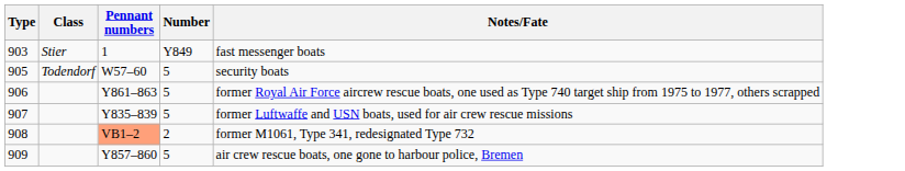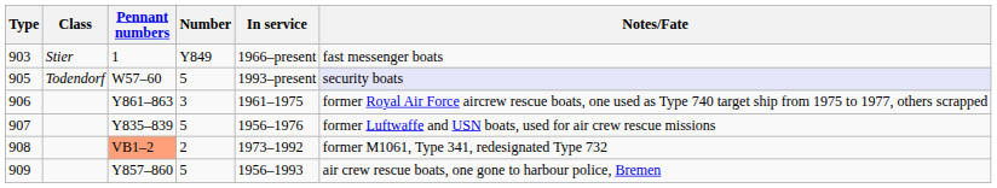 <table class="wikitable">
 <tr>
 <th scope="col">Type</th>
 <th scope="col">Class</th>
 <th scope="col"><a href='#'>Pennant<br>numbers</a></th>
 <th scope="col">Number</th>
+<th scope="col">In service</th>
 <th scope="col">Notes/Fate</th>
 </tr>
 <tr>
 <td>903</td>
 <td><em>Stier</em></td>
 <td>1</td>
 <td>Y849</td>
+<td>1966–present</td>
 <td>fast messenger boats</td>
 </tr>
 <tr>
 <td>905</td>
 <td><em>Todendorf</em></td>
 <td>W57–60</td>
 <td>5</td>
-<td>security boats</td>
+<td>1993–present</td>
+<td style="background: lavender;">security boats</td>
 </tr>
 <tr>
 <td>906</td>
 <td></td>
 <td>Y861–863</td>
-<td>5</td>
+<td>3</td>
+<td>1961–1975</td>
 <td>former <a href='#'>Royal Air Force</a> aircrew rescue boats, one used as Type 740 target ship from 1975 to 1977, others scrapped</td>
 </tr>
 <tr>
 <td>907</td>
 <td></td>
 <td>Y835–839</td>
 <td>5</td>
+<td>1956–1976</td>
 <td>former <a href='#'>Luftwaffe</a> and <a href='#'>USN</a> boats, used for air crew rescue missions</td>
 </tr>
 <tr>
 <td>908</td>
 <td></td>
 <td style="background: lightsalmon;">VB1–2</td>
 <td>2</td>
+<td>1973–1992</td>
 <td>former M1061, Type 341, redesignated Type 732</td>
 </tr>
 <tr>
 <td>909</td>
 <td></td>
 <td>Y857–860</td>
 <td>5</td>
+<td>1956–1993</td>
 <td>air crew rescue boats, one gone to harbour police, <a href='#'>Bremen</a></td>
 </tr>
 </table>
